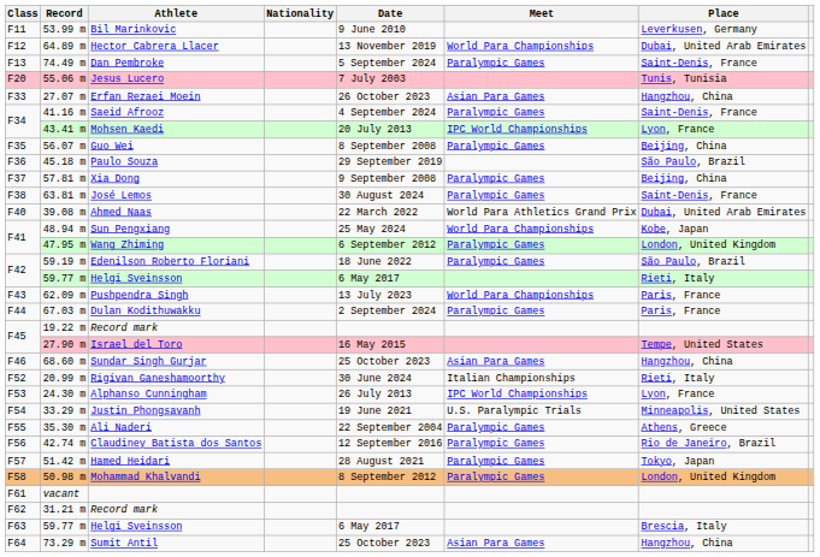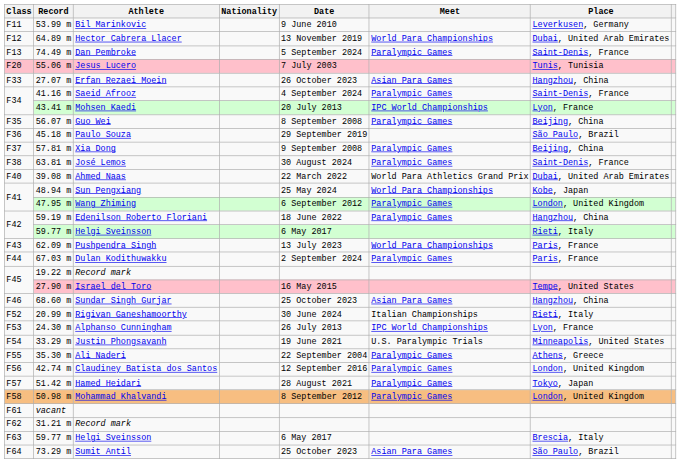 <table class="wikitable">
 <tr>
 <th>Class</th>
 <th>Record</th>
 <th>Athlete</th>
 <th>Nationality</th>
 <th>Date</th>
 <th>Meet</th>
 <th>Place</th>
 <th></th>
 </tr>
 <tr>
 <td>F11</td>
 <td>53.99 m</td>
 <td><a href='#'>Bil Marinkovic</a></td>
 <td></td>
 <td>9 June 2010</td>
 <td></td>
 <td><a href='#'>Leverkusen</a>, Germany</td>
 <td></td>
 </tr>
 <tr>
 <td>F12</td>
 <td>64.89 m</td>
 <td><a href='#'>Hector Cabrera Llacer</a></td>
 <td></td>
 <td>13 November 2019</td>
 <td><a href='#'>World Para Championships</a></td>
 <td><a href='#'>Dubai</a>, United Arab Emirates</td>
 <td></td>
 </tr>
 <tr>
 <td>F13</td>
 <td>74.49 m</td>
 <td><a href='#'>Dan Pembroke</a></td>
 <td></td>
 <td>5 September 2024</td>
 <td><a href='#'>Paralympic Games</a></td>
 <td><a href='#'>Saint-Denis</a>, France</td>
 <td></td>
 </tr>
 <tr style="background:pink">
 <td>F20</td>
 <td>55.06 m</td>
 <td><a href='#'>Jesus Lucero</a></td>
 <td></td>
 <td>7 July 2003</td>
 <td></td>
 <td><a href='#'>Tunis</a>, Tunisia</td>
 <td></td>
 </tr>
 <tr>
 <td>F33</td>
 <td>27.07 m</td>
 <td><a href='#'>Erfan Rezaei Moein</a></td>
 <td></td>
 <td>26 October 2023</td>
 <td><a href='#'>Asian Para Games</a></td>
 <td><a href='#'>Hangzhou</a>, China</td>
 <td></td>
 </tr>
 <tr>
 <td rowspan="2">F34</td>
 <td>41.16 m</td>
 <td><a href='#'>Saeid Afrooz</a></td>
 <td></td>
 <td>4 September 2024</td>
 <td><a href='#'>Paralympic Games</a></td>
 <td><a href='#'>Saint-Denis</a>, France</td>
 <td></td>
 </tr>
 <tr bgcolor=#D2FFD2>
 <td>43.41 m</td>
 <td><a href='#'>Mohsen Kaedi</a></td>
 <td></td>
 <td>20 July 2013</td>
 <td><a href='#'>IPC World Championships</a></td>
 <td><a href='#'>Lyon</a>, France</td>
 <td></td>
 </tr>
 <tr>
 <td>F35</td>
 <td>56.07 m</td>
 <td><a href='#'>Guo Wei</a></td>
 <td></td>
 <td>8 September 2008</td>
 <td><a href='#'>Paralympic Games</a></td>
 <td><a href='#'>Beijing</a>, China</td>
 <td></td>
 </tr>
 <tr>
 <td>F36</td>
 <td>45.18 m</td>
 <td><a href='#'>Paulo Souza</a></td>
 <td></td>
 <td>29 September 2019</td>
 <td></td>
 <td><a href='#'>São Paulo</a>, Brazil</td>
 <td></td>
 </tr>
 <tr>
 <td>F37</td>
 <td>57.81 m</td>
 <td><a href='#'>Xia Dong</a></td>
 <td></td>
 <td>9 September 2008</td>
 <td><a href='#'>Paralympic Games</a></td>
 <td><a href='#'>Beijing</a>, China</td>
 <td></td>
 </tr>
 <tr>
 <td>F38</td>
 <td>63.81 m</td>
 <td><a href='#'>José Lemos</a></td>
 <td></td>
 <td>30 August 2024</td>
 <td><a href='#'>Paralympic Games</a></td>
 <td><a href='#'>Saint-Denis</a>, France</td>
 <td></td>
 </tr>
 <tr>
 <td>F40</td>
 <td>39.08 m</td>
 <td><a href='#'>Ahmed Naas</a></td>
 <td></td>
 <td>22 March 2022</td>
 <td>World Para Athletics Grand Prix</td>
 <td><a href='#'>Dubai</a>, United Arab Emirates</td>
 <td></td>
 </tr>
 <tr>
 <td rowspan="2">F41</td>
 <td>48.94 m</td>
 <td><a href='#'>Sun Pengxiang</a></td>
 <td></td>
 <td>25 May 2024</td>
 <td><a href='#'>World Para Championships</a></td>
 <td><a href='#'>Kobe</a>, Japan</td>
 <td></td>
 </tr>
 <tr bgcolor=#D2FFD2>
 <td>47.95 m</td>
 <td><a href='#'>Wang Zhiming</a></td>
 <td></td>
 <td>6 September 2012</td>
 <td><a href='#'>Paralympic Games</a></td>
 <td><a href='#'>London</a>, United Kingdom</td>
 <td></td>
 </tr>
 <tr>
 <td rowspan=2>F42</td>
 <td>59.19 m</td>
 <td><a href='#'>Edenilson Roberto Floriani</a></td>
 <td></td>
 <td>18 June 2022</td>
 <td><a href='#'>Paralympic Games</a></td>
-<td><a href='#'>São Paulo</a>, Brazil</td>
+<td><a href='#'>Hangzhou</a>, China</td>
 <td></td>
 </tr>
 <tr bgcolor=#D2FFD2>
 <td>59.77 m</td>
 <td><a href='#'>Helgi Sveinsson</a></td>
 <td></td>
 <td>6 May 2017</td>
 <td></td>
 <td><a href='#'>Rieti</a>, Italy</td>
 <td></td>
 </tr>
 <tr>
 <td>F43</td>
 <td>62.09 m</td>
 <td><a href='#'>Pushpendra Singh</a></td>
 <td></td>
 <td>13 July 2023</td>
 <td><a href='#'>World Para Championships</a></td>
 <td><a href='#'>Paris</a>, France</td>
 <td></td>
 </tr>
 <tr>
 <td>F44</td>
 <td>67.03 m</td>
 <td><a href='#'>Dulan Kodithuwakku</a></td>
 <td></td>
 <td>2 September 2024</td>
 <td><a href='#'>Paralympic Games</a></td>
 <td><a href='#'>Paris</a>, France</td>
 <td></td>
 </tr>
 <tr>
 <td rowspan=2>F45</td>
 <td>19.22 m</td>
 <td><em>Record mark</em></td>
 <td></td>
 <td></td>
 <td></td>
 <td></td>
 <td></td>
 </tr>
 <tr style="background:pink">
 <td>27.90 m</td>
 <td><a href='#'>Israel del Toro</a></td>
 <td></td>
 <td>16 May 2015</td>
 <td></td>
 <td><a href='#'>Tempe</a>, United States</td>
 <td></td>
 </tr>
 <tr>
 <td>F46</td>
 <td>68.60 m</td>
 <td><a href='#'>Sundar Singh Gurjar</a></td>
 <td></td>
 <td>25 October 2023</td>
 <td><a href='#'>Asian Para Games</a></td>
 <td><a href='#'>Hangzhou</a>, China</td>
 <td></td>
 </tr>
 <tr>
 <td>F52</td>
 <td>20.99 m</td>
 <td><a href='#'>Rigivan Ganeshamoorthy</a></td>
 <td></td>
 <td>30 June 2024</td>
 <td>Italian Championships</td>
 <td><a href='#'>Rieti</a>, Italy</td>
 <td></td>
 </tr>
 <tr>
 <td>F53</td>
 <td>24.30 m</td>
 <td><a href='#'>Alphanso Cunningham</a></td>
 <td></td>
 <td>26 July 2013</td>
 <td><a href='#'>IPC World Championships</a></td>
 <td><a href='#'>Lyon</a>, France</td>
 <td></td>
 </tr>
 <tr>
 <td>F54</td>
 <td>33.29 m</td>
 <td><a href='#'>Justin Phongsavanh</a></td>
 <td></td>
 <td>19 June 2021</td>
 <td>U.S. Paralympic Trials</td>
 <td><a href='#'>Minneapolis</a>, United States</td>
 <td></td>
 </tr>
 <tr>
 <td>F55</td>
 <td>35.30 m</td>
 <td><a href='#'>Ali Naderi</a></td>
 <td></td>
 <td>22 September 2004</td>
 <td><a href='#'>Paralympic Games</a></td>
 <td><a href='#'>Athens</a>, Greece</td>
 <td></td>
 </tr>
 <tr>
 <td>F56</td>
 <td>42.74 m</td>
 <td><a href='#'>Claudiney Batista dos Santos</a></td>
 <td></td>
 <td>12 September 2016</td>
 <td><a href='#'>Paralympic Games</a></td>
-<td><a href='#'>Rio de Janeiro</a>, Brazil</td>
+<td><a href='#'>London</a>, United Kingdom</td>
 <td></td>
 </tr>
 <tr>
 <td>F57</td>
 <td>51.42 m</td>
 <td><a href='#'>Hamed Heidari</a></td>
 <td></td>
 <td>28 August 2021</td>
 <td><a href='#'>Paralympic Games</a></td>
 <td><a href='#'>Tokyo</a>, Japan</td>
 <td></td>
 </tr>
 <tr bgcolor=#F7BE81>
 <td>F58</td>
 <td>50.98 m</td>
 <td><a href='#'>Mohammad Khalvandi</a></td>
 <td></td>
 <td>8 September 2012</td>
 <td><a href='#'>Paralympic Games</a></td>
 <td><a href='#'>London</a>, United Kingdom</td>
 <td></td>
 </tr>
 <tr>
 <td>F61</td>
 <td><em>vacant</em></td>
 <td></td>
 <td></td>
 <td></td>
 <td></td>
 <td></td>
 <td></td>
 </tr>
 <tr>
 <td>F62</td>
 <td>31.21 m</td>
 <td><em>Record mark</em></td>
 <td></td>
 <td></td>
 <td></td>
 <td></td>
 <td></td>
 </tr>
 <tr>
 <td>F63</td>
 <td>59.77 m</td>
 <td><a href='#'>Helgi Sveinsson</a></td>
 <td></td>
 <td>6 May 2017</td>
 <td></td>
 <td><a href='#'>Brescia</a>, Italy</td>
 <td></td>
 </tr>
 <tr>
 <td>F64</td>
 <td>73.29 m</td>
 <td><a href='#'>Sumit Antil</a></td>
 <td></td>
 <td>25 October 2023</td>
 <td><a href='#'>Asian Para Games</a></td>
-<td><a href='#'>Hangzhou</a>, China</td>
+<td><a href='#'>São Paulo</a>, Brazil</td>
 <td></td>
 </tr>
 </table>
